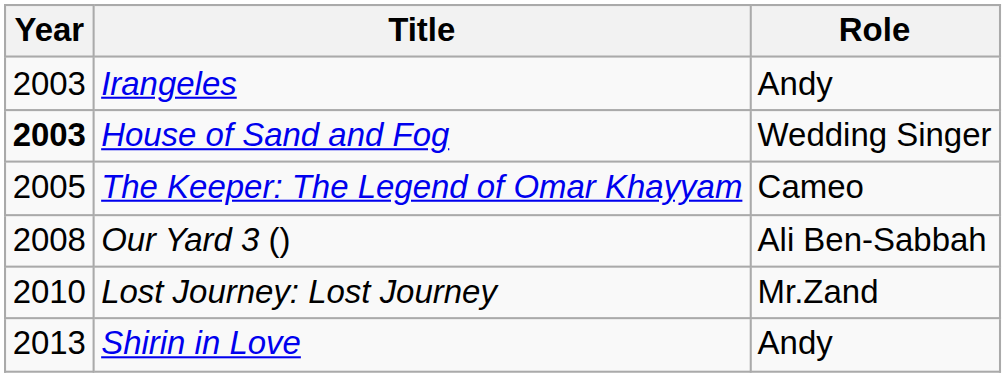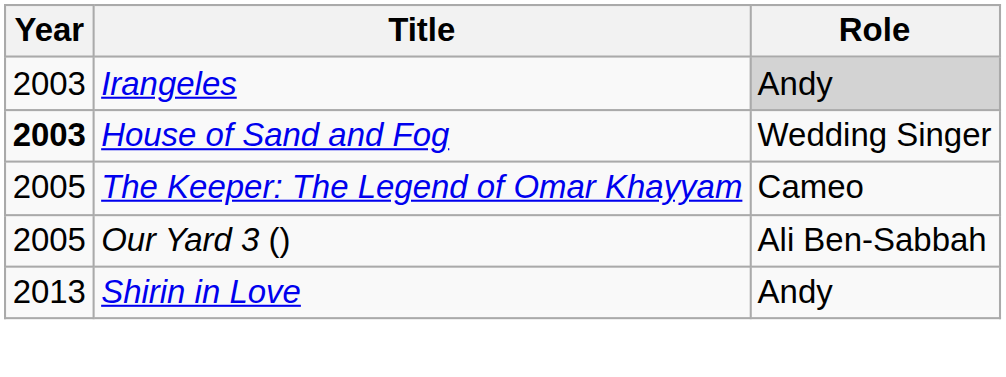 <table class="wikitable">
 <tr>
 <th>Year</th>
 <th>Title</th>
 <th>Role</th>
 </tr>
 <tr>
 <td>2003</td>
 <td><em><a href='#'>Irangeles</a></em></td>
-<td>Andy</td>
+<td style="background: lightgrey;">Andy</td>
 </tr>
 <tr |>
 <td><strong>2003</strong></td>
 <td><em><a href='#'>House of Sand and Fog</a></em></td>
 <td>Wedding Singer</td>
 </tr>
 <tr |>
 <td>2005</td>
 <td><em><a href='#'>The Keeper: The Legend of Omar Khayyam</a></em></td>
 <td>Cameo</td>
 </tr>
 <tr |>
-<td>2008</td>
+<td>2005</td>
 <td><em>Our Yard 3</em> ()</td>
 <td>Ali Ben-Sabbah</td>
-</tr>
-<tr |>
-<td>2010</td>
-<td><em>Lost Journey: Lost Journey</em></td>
-<td>Mr.Zand</td>
 </tr>
 <tr |>
 <td>2013</td>
 <td><em><a href='#'>Shirin in Love</a></em></td>
 <td>Andy</td>
 </tr>
 </table>
